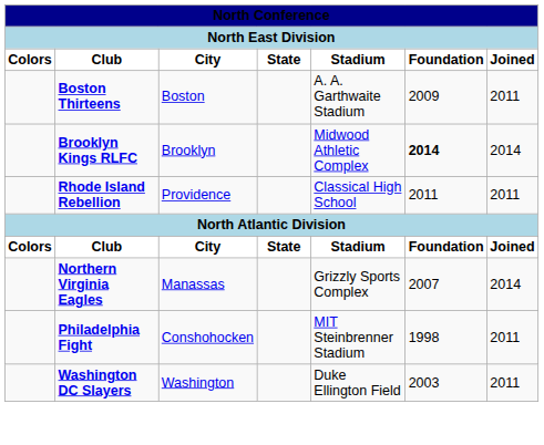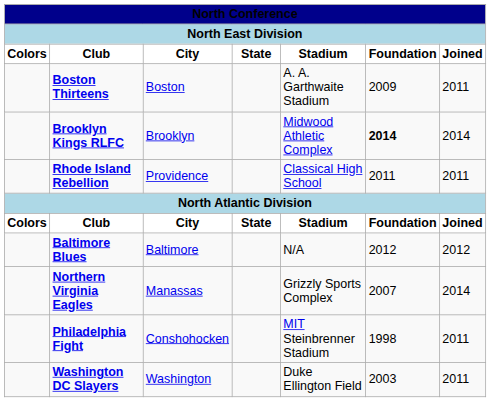 <table class="wikitable" style="width: 99%">
 <tr>
 </tr>
 <tr>
 <td bgcolor=darkblue align="center" colspan="7"><strong><span>North Conference</span></strong></td>
 </tr>
 <tr>
 <td bgcolor=lightblue align="center" colspan="7"><strong><span>North East Division</span></strong></td>
 </tr>
 <tr>
 <th style="background:white; width:8%">Colors</th>
 <th style="background:white; width:25%">Club</th>
 <th style="background:white; width:15%">City</th>
 <th style="background:white; width:15%">State</th>
 <th style="background:white; width:21%">Stadium</th>
 <th style="background:white; width:8%">Foundation</th>
 <th style="background:white; width:8%">Joined</th>
 </tr>
 <tr>
 <td></td>
 <td><strong><a href='#'>Boston Thirteens</a></strong></td>
 <td><a href='#'>Boston</a></td>
 <td></td>
 <td>A. A. Garthwaite Stadium</td>
 <td>2009</td>
 <td>2011</td>
 </tr>
 <tr>
 <td></td>
 <td><strong><a href='#'>Brooklyn Kings RLFC</a></strong></td>
 <td><a href='#'>Brooklyn</a></td>
 <td></td>
 <td><a href='#'>Midwood Athletic Complex</a></td>
 <td><strong>2014</strong></td>
 <td>2014</td>
 </tr>
 <tr>
 <td></td>
 <td><strong><a href='#'>Rhode Island Rebellion</a></strong></td>
 <td><a href='#'>Providence</a></td>
 <td></td>
 <td><a href='#'>Classical High School</a></td>
 <td>2011</td>
 <td>2011</td>
 </tr>
 <tr>
 <td bgcolor=lightblue align="center" colspan="7"><strong><span>North Atlantic Division</span></strong></td>
 </tr>
 <tr>
 <th style="background:white; width:8%">Colors</th>
 <th style="background:white; width:25%">Club</th>
 <th style="background:white; width:15%">City</th>
 <th style="background:white; width:15%">State</th>
 <th style="background:white; width:21%">Stadium</th>
 <th style="background:white; width:8%">Foundation</th>
 <th style="background:white; width:8%">Joined</th>
 </tr>
 <tr>
 <td></td>
+<td><strong><a href='#'>Baltimore Blues</a></strong></td>
+<td><a href='#'>Baltimore</a></td>
+<td></td>
+<td>N/A</td>
+<td>2012</td>
+<td>2012</td>
+</tr>
+<tr>
+<td></td>
 <td><strong><a href='#'>Northern Virginia Eagles</a></strong></td>
 <td><a href='#'>Manassas</a></td>
 <td></td>
 <td>Grizzly Sports Complex</td>
 <td>2007</td>
 <td>2014</td>
 </tr>
 <tr>
 <td></td>
 <td><strong><a href='#'>Philadelphia Fight</a></strong></td>
 <td><a href='#'>Conshohocken</a></td>
 <td></td>
 <td><a href='#'>MIT</a> Steinbrenner Stadium</td>
 <td>1998</td>
 <td>2011</td>
 </tr>
 <tr>
 <td></td>
 <td><strong><a href='#'>Washington DC Slayers</a></strong></td>
 <td><a href='#'>Washington</a></td>
 <td></td>
 <td>Duke Ellington Field</td>
 <td>2003</td>
 <td>2011</td>
 </tr>
 </table>
